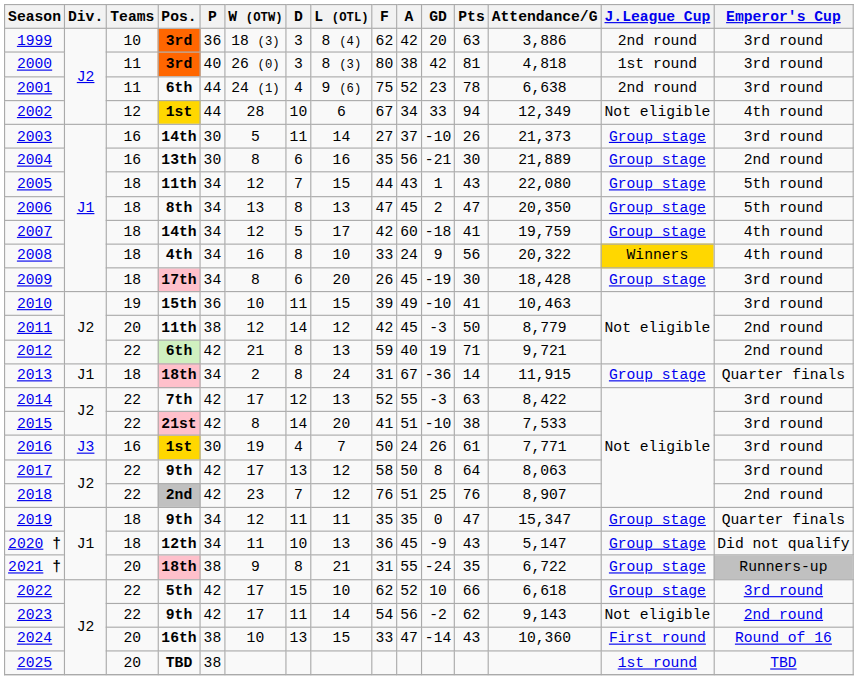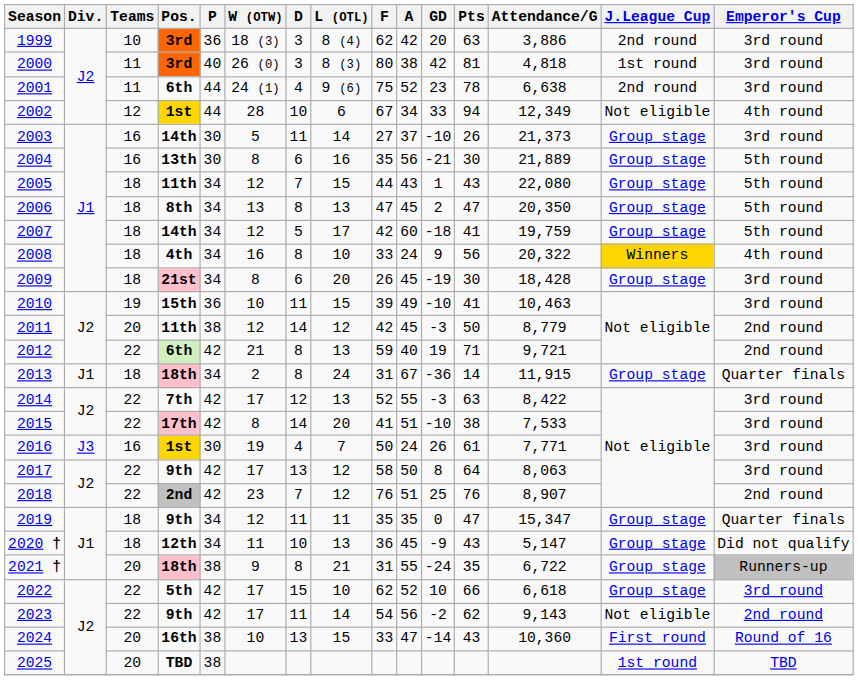 <table class="wikitable" style="text-align:center;">
 <tr>
 <th>Season</th>
 <th>Div.</th>
 <th>Teams</th>
 <th>Pos.</th>
 <th>P</th>
 <th>W <small>(OTW)</small></th>
 <th>D</th>
 <th>L <small>(OTL)</small></th>
 <th>F</th>
 <th>A</th>
 <th>GD</th>
 <th>Pts</th>
 <th>Attendance/G</th>
 <th><a href='#'>J.League Cup</a></th>
 <th><a href='#'>Emperor's Cup</a></th>
 </tr>
 <tr>
 <td><a href='#'>1999</a></td>
 <td rowspan="4"><a href='#'>J2</a></td>
 <td>10</td>
 <td bgcolor="ff6600"><strong>3rd</strong></td>
 <td>36</td>
 <td>18 <small>(3)</small></td>
 <td>3</td>
 <td>8 <small>(4)</small></td>
 <td>62</td>
 <td>42</td>
 <td>20</td>
 <td>63</td>
 <td>3,886</td>
 <td>2nd round</td>
 <td>3rd round</td>
 </tr>
 <tr>
 <td><a href='#'>2000</a></td>
 <td>11</td>
 <td bgcolor="ff6600"><strong>3rd</strong></td>
 <td>40</td>
 <td>26 <small>(0)</small></td>
 <td>3</td>
 <td>8 <small>(3)</small></td>
 <td>80</td>
 <td>38</td>
 <td>42</td>
 <td>81</td>
 <td>4,818</td>
 <td>1st round</td>
 <td>3rd round</td>
 </tr>
 <tr>
 <td><a href='#'>2001</a></td>
 <td>11</td>
 <td><strong>6th</strong></td>
 <td>44</td>
 <td>24 <small>(1)</small></td>
 <td>4</td>
 <td>9 <small>(6)</small></td>
 <td>75</td>
 <td>52</td>
 <td>23</td>
 <td>78</td>
 <td>6,638</td>
 <td>2nd round</td>
 <td>3rd round</td>
 </tr>
 <tr>
 <td><a href='#'>2002</a></td>
 <td>12</td>
 <td bgcolor="gold"><strong>1st</strong></td>
 <td>44</td>
 <td>28</td>
 <td>10</td>
 <td>6</td>
 <td>67</td>
 <td>34</td>
 <td>33</td>
 <td>94</td>
 <td>12,349</td>
 <td>Not eligible</td>
 <td>4th round</td>
 </tr>
 <tr>
 <td><a href='#'>2003</a></td>
 <td rowspan="7"><a href='#'>J1</a></td>
 <td>16</td>
 <td><strong>14th</strong></td>
 <td>30</td>
 <td>5</td>
 <td>11</td>
 <td>14</td>
 <td>27</td>
 <td>37</td>
 <td>-10</td>
 <td>26</td>
 <td>21,373</td>
 <td><a href='#'>Group stage</a></td>
 <td>3rd round</td>
 </tr>
 <tr>
 <td><a href='#'>2004</a></td>
 <td>16</td>
 <td><strong>13th</strong></td>
 <td>30</td>
 <td>8</td>
 <td>6</td>
 <td>16</td>
 <td>35</td>
 <td>56</td>
 <td>-21</td>
 <td>30</td>
 <td>21,889</td>
 <td><a href='#'>Group stage</a></td>
-<td>2nd round</td>
+<td>5th round</td>
 </tr>
 <tr>
 <td><a href='#'>2005</a></td>
 <td>18</td>
 <td><strong>11th</strong></td>
 <td>34</td>
 <td>12</td>
 <td>7</td>
 <td>15</td>
 <td>44</td>
 <td>43</td>
 <td>1</td>
 <td>43</td>
 <td>22,080</td>
 <td><a href='#'>Group stage</a></td>
 <td>5th round</td>
 </tr>
 <tr>
 <td><a href='#'>2006</a></td>
 <td>18</td>
 <td><strong>8th</strong></td>
 <td>34</td>
 <td>13</td>
 <td>8</td>
 <td>13</td>
 <td>47</td>
 <td>45</td>
 <td>2</td>
 <td>47</td>
 <td>20,350</td>
 <td><a href='#'>Group stage</a></td>
 <td>5th round</td>
 </tr>
 <tr>
 <td><a href='#'>2007</a></td>
 <td>18</td>
 <td><strong>14th</strong></td>
 <td>34</td>
 <td>12</td>
 <td>5</td>
 <td>17</td>
 <td>42</td>
 <td>60</td>
 <td>-18</td>
 <td>41</td>
 <td>19,759</td>
 <td><a href='#'>Group stage</a></td>
-<td>4th round</td>
+<td>5th round</td>
 </tr>
 <tr>
 <td><a href='#'>2008</a></td>
 <td>18</td>
 <td><strong>4th</strong></td>
 <td>34</td>
 <td>16</td>
 <td>8</td>
 <td>10</td>
 <td>33</td>
 <td>24</td>
 <td>9</td>
 <td>56</td>
 <td>20,322</td>
 <td bgcolor="gold">Winners</td>
 <td>4th round</td>
 </tr>
 <tr>
 <td><a href='#'>2009</a></td>
 <td>18</td>
-<td bgcolor="pink"><strong>17th</strong></td>
+<td bgcolor="pink"><strong>21st</strong></td>
 <td>34</td>
 <td>8</td>
 <td>6</td>
 <td>20</td>
 <td>26</td>
 <td>45</td>
 <td>-19</td>
 <td>30</td>
 <td>18,428</td>
 <td><a href='#'>Group stage</a></td>
 <td>3rd round</td>
 </tr>
 <tr>
 <td><a href='#'>2010</a></td>
 <td rowspan="3">J2</td>
 <td>19</td>
 <td><strong>15th</strong></td>
 <td>36</td>
 <td>10</td>
 <td>11</td>
 <td>15</td>
 <td>39</td>
 <td>49</td>
 <td>-10</td>
 <td>41</td>
 <td>10,463</td>
 <td rowspan="3">Not eligible</td>
 <td>3rd round</td>
 </tr>
 <tr>
 <td><a href='#'>2011</a></td>
 <td>20</td>
 <td><strong>11th</strong></td>
 <td>38</td>
 <td>12</td>
 <td>14</td>
 <td>12</td>
 <td>42</td>
 <td>45</td>
 <td>-3</td>
 <td>50</td>
 <td>8,779</td>
 <td>2nd round</td>
 </tr>
 <tr>
 <td><a href='#'>2012</a></td>
 <td>22</td>
 <td bgcolor="#D0F0C0"><strong>6th</strong></td>
 <td>42</td>
 <td>21</td>
 <td>8</td>
 <td>13</td>
 <td>59</td>
 <td>40</td>
 <td>19</td>
 <td>71</td>
 <td>9,721</td>
 <td>2nd round</td>
 </tr>
 <tr>
 <td><a href='#'>2013</a></td>
 <td>J1</td>
 <td>18</td>
 <td bgcolor="pink"><strong>18th</strong></td>
 <td>34</td>
 <td>2</td>
 <td>8</td>
 <td>24</td>
 <td>31</td>
 <td>67</td>
 <td>-36</td>
 <td>14</td>
 <td>11,915</td>
 <td><a href='#'>Group stage</a></td>
 <td>Quarter finals</td>
 </tr>
 <tr>
 <td><a href='#'>2014</a></td>
 <td rowspan="2">J2</td>
 <td>22</td>
 <td><strong>7th</strong></td>
 <td>42</td>
 <td>17</td>
 <td>12</td>
 <td>13</td>
 <td>52</td>
 <td>55</td>
 <td>-3</td>
 <td>63</td>
 <td>8,422</td>
 <td rowspan="5">Not eligible</td>
 <td>3rd round</td>
 </tr>
 <tr>
 <td><a href='#'>2015</a></td>
 <td>22</td>
-<td bgcolor="pink"><strong>21st</strong></td>
+<td bgcolor="pink"><strong>17th</strong></td>
 <td>42</td>
 <td>8</td>
 <td>14</td>
 <td>20</td>
 <td>41</td>
 <td>51</td>
 <td>-10</td>
 <td>38</td>
 <td>7,533</td>
 <td>3rd round</td>
 </tr>
 <tr>
 <td><a href='#'>2016</a></td>
 <td><a href='#'>J3</a></td>
 <td>16</td>
 <td bgcolor="gold"><strong>1st</strong></td>
 <td>30</td>
 <td>19</td>
 <td>4</td>
 <td>7</td>
 <td>50</td>
 <td>24</td>
 <td>26</td>
 <td>61</td>
 <td>7,771</td>
 <td>3rd round</td>
 </tr>
 <tr>
 <td><a href='#'>2017</a></td>
 <td rowspan="2">J2</td>
 <td>22</td>
 <td><strong>9th</strong></td>
 <td>42</td>
 <td>17</td>
 <td>13</td>
 <td>12</td>
 <td>58</td>
 <td>50</td>
 <td>8</td>
 <td>64</td>
 <td>8,063</td>
 <td>3rd round</td>
 </tr>
 <tr>
 <td><a href='#'>2018</a></td>
 <td>22</td>
 <td bgcolor="silver"><strong>2nd</strong></td>
 <td>42</td>
 <td>23</td>
 <td>7</td>
 <td>12</td>
 <td>76</td>
 <td>51</td>
 <td>25</td>
 <td>76</td>
 <td>8,907</td>
 <td>2nd round</td>
 </tr>
 <tr>
 <td><a href='#'>2019</a></td>
 <td rowspan="3">J1</td>
 <td>18</td>
 <td><strong>9th</strong></td>
 <td>34</td>
 <td>12</td>
 <td>11</td>
 <td>11</td>
 <td>35</td>
 <td>35</td>
 <td>0</td>
 <td>47</td>
 <td>15,347</td>
 <td><a href='#'>Group stage</a></td>
 <td>Quarter finals</td>
 </tr>
 <tr>
 <td><a href='#'>2020</a> <strong>†</strong></td>
 <td>18</td>
 <td><strong>12th</strong></td>
 <td>34</td>
 <td>11</td>
 <td>10</td>
 <td>13</td>
 <td>36</td>
 <td>45</td>
 <td>-9</td>
 <td>43</td>
 <td>5,147</td>
 <td><a href='#'>Group stage</a></td>
 <td>Did not qualify</td>
 </tr>
 <tr>
 <td><a href='#'>2021</a> <strong>†</strong></td>
 <td>20</td>
 <td bgcolor="pink"><strong>18th</strong></td>
 <td>38</td>
 <td>9</td>
 <td>8</td>
 <td>21</td>
 <td>31</td>
 <td>55</td>
 <td>-24</td>
 <td>35</td>
 <td>6,722</td>
 <td><a href='#'>Group stage</a></td>
 <td bgcolor="silver">Runners-up</td>
 </tr>
 <tr>
 <td><a href='#'>2022</a></td>
 <td rowspan="4">J2</td>
 <td>22</td>
 <td><strong>5th</strong></td>
 <td>42</td>
 <td>17</td>
 <td>15</td>
 <td>10</td>
 <td>62</td>
 <td>52</td>
 <td>10</td>
 <td>66</td>
 <td>6,618</td>
 <td><a href='#'>Group stage</a></td>
 <td><a href='#'>3rd round</a></td>
 </tr>
 <tr>
 <td><a href='#'>2023</a></td>
 <td>22</td>
 <td><strong>9th</strong></td>
 <td>42</td>
 <td>17</td>
 <td>11</td>
 <td>14</td>
 <td>54</td>
 <td>56</td>
 <td>-2</td>
 <td>62</td>
 <td>9,143</td>
 <td>Not eligible</td>
 <td><a href='#'>2nd round</a></td>
 </tr>
 <tr>
 <td><a href='#'>2024</a></td>
 <td>20</td>
 <td><strong>16th</strong></td>
 <td>38</td>
 <td>10</td>
 <td>13</td>
 <td>15</td>
 <td>33</td>
 <td>47</td>
 <td>-14</td>
 <td>43</td>
 <td>10,360</td>
 <td><a href='#'>First round</a></td>
 <td><a href='#'>Round of 16</a></td>
 </tr>
 <tr>
 <td><a href='#'>2025</a></td>
 <td>20</td>
 <td><strong>TBD</strong></td>
 <td>38</td>
 <td></td>
 <td></td>
 <td></td>
 <td></td>
 <td></td>
 <td></td>
 <td></td>
 <td></td>
 <td><a href='#'>1st round</a></td>
 <td><a href='#'>TBD</a></td>
 </tr>
 <tr>
 </tr>
 </table>
